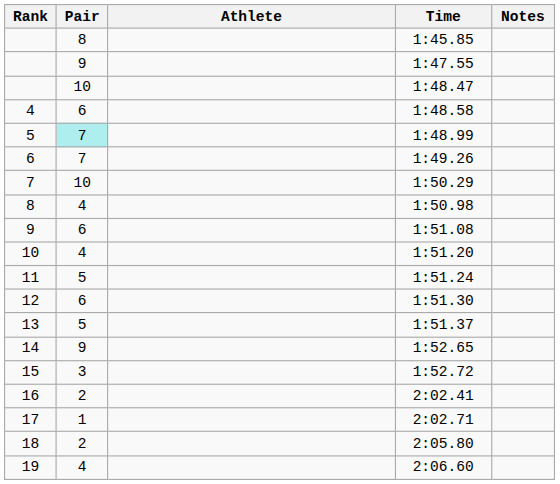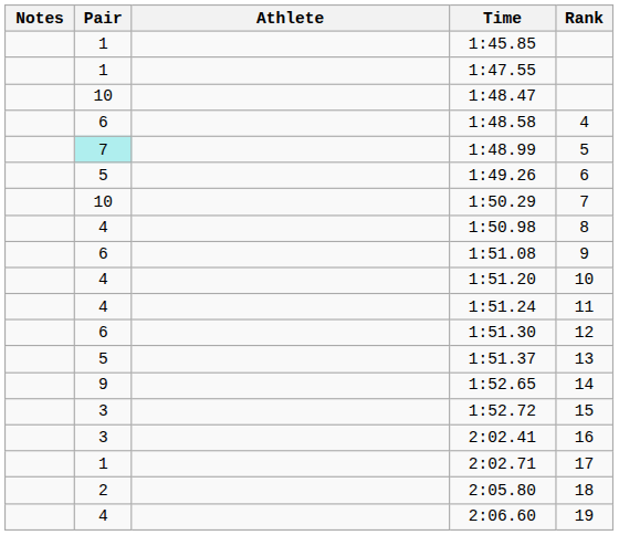 <table class=wikitable style="text-align:center">
 <tr>
-<th width=40>Rank</th>
+<th width=50>Notes</th>
 <th width=40>Pair</th>
 <th width=250>Athlete</th>
 <th width=80>Time</th>
-<th width=50>Notes</th>
+<th width=40>Rank</th>
 </tr>
 <tr>
 <td></td>
-<td>8</td>
+<td>1</td>
 <td align=left></td>
 <td>1:45.85</td>
 <td></td>
 </tr>
 <tr>
 <td></td>
-<td>9</td>
+<td>1</td>
 <td align=left></td>
 <td>1:47.55</td>
 <td></td>
 </tr>
 <tr>
 <td></td>
 <td>10</td>
 <td align=left></td>
 <td>1:48.47</td>
 <td></td>
 </tr>
 <tr>
-<td>4</td>
+<td></td>
 <td>6</td>
 <td align=left></td>
 <td>1:48.58</td>
-<td></td>
+<td>4</td>
 </tr>
 <tr>
-<td>5</td>
+<td></td>
 <td style="background: paleturquoise;">7</td>
 <td align=left></td>
 <td>1:48.99</td>
-<td></td>
+<td>5</td>
 </tr>
 <tr>
-<td>6</td>
-<td>7</td>
+<td></td>
+<td>5</td>
 <td align=left></td>
 <td>1:49.26</td>
-<td></td>
+<td>6</td>
 </tr>
 <tr>
-<td>7</td>
+<td></td>
 <td>10</td>
 <td align=left></td>
 <td>1:50.29</td>
-<td></td>
+<td>7</td>
 </tr>
 <tr>
-<td>8</td>
+<td></td>
 <td>4</td>
 <td align=left></td>
 <td>1:50.98</td>
-<td></td>
+<td>8</td>
 </tr>
 <tr>
-<td>9</td>
+<td></td>
 <td>6</td>
 <td align=left></td>
 <td>1:51.08</td>
-<td></td>
+<td>9</td>
 </tr>
 <tr>
-<td>10</td>
+<td></td>
 <td>4</td>
 <td align=left></td>
 <td>1:51.20</td>
-<td></td>
+<td>10</td>
 </tr>
 <tr>
-<td>11</td>
-<td>5</td>
+<td></td>
+<td>4</td>
 <td align=left></td>
 <td>1:51.24</td>
-<td></td>
+<td>11</td>
 </tr>
 <tr>
-<td>12</td>
+<td></td>
 <td>6</td>
 <td align=left></td>
 <td>1:51.30</td>
-<td></td>
+<td>12</td>
 </tr>
 <tr>
-<td>13</td>
+<td></td>
 <td>5</td>
 <td align=left></td>
 <td>1:51.37</td>
-<td></td>
+<td>13</td>
 </tr>
 <tr>
-<td>14</td>
+<td></td>
 <td>9</td>
 <td align=left></td>
 <td>1:52.65</td>
-<td></td>
+<td>14</td>
 </tr>
 <tr>
-<td>15</td>
+<td></td>
 <td>3</td>
 <td align=left></td>
 <td>1:52.72</td>
-<td></td>
+<td>15</td>
 </tr>
 <tr>
-<td>16</td>
-<td>2</td>
+<td></td>
+<td>3</td>
 <td align=left></td>
 <td>2:02.41</td>
-<td></td>
+<td>16</td>
 </tr>
 <tr>
-<td>17</td>
+<td></td>
 <td>1</td>
 <td align=left></td>
 <td>2:02.71</td>
-<td></td>
+<td>17</td>
 </tr>
 <tr>
-<td>18</td>
+<td></td>
 <td>2</td>
 <td align=left></td>
 <td>2:05.80</td>
-<td></td>
+<td>18</td>
 </tr>
 <tr>
-<td>19</td>
+<td></td>
 <td>4</td>
 <td align=left></td>
 <td>2:06.60</td>
-<td></td>
+<td>19</td>
 </tr>
 </table>
